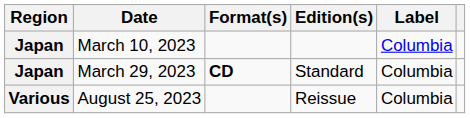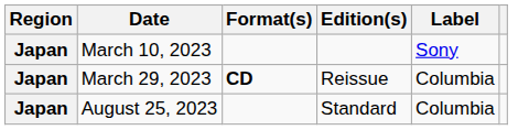 <table class="wikitable plainrowheaders">
 <tr>
 <th scope="col">Region</th>
 <th scope="col">Date</th>
 <th scope="col">Format(s)</th>
 <th scope="col">Edition(s)</th>
 <th scope="col">Label</th>
 <th scope="col"></th>
 </tr>
 <tr>
 <th scope="row">Japan</th>
 <td>March 10, 2023</td>
 <td></td>
 <td></td>
-<td><a href='#'>Columbia</a></td>
+<td><a href='#'>Sony</a></td>
 <td style="text-align:center;"></td>
 </tr>
 <tr>
 <th scope="row">Japan</th>
 <td>March 29, 2023</td>
 <td><strong>CD</strong></td>
+<td>Reissue</td>
+<td>Columbia</td>
+<td style="text-align:center;"></td>
+</tr>
+<tr>
+<th scope="row">Japan</th>
+<td>August 25, 2023</td>
+<td></td>
 <td>Standard</td>
 <td>Columbia</td>
 <td style="text-align:center;"></td>
 </tr>
-<tr>
-<th scope="row">Various</th>
-<td>August 25, 2023</td>
-<td></td>
-<td>Reissue</td>
-<td>Columbia</td>
-<td style="text-align:center;"></td>
-</tr>
 </table>
